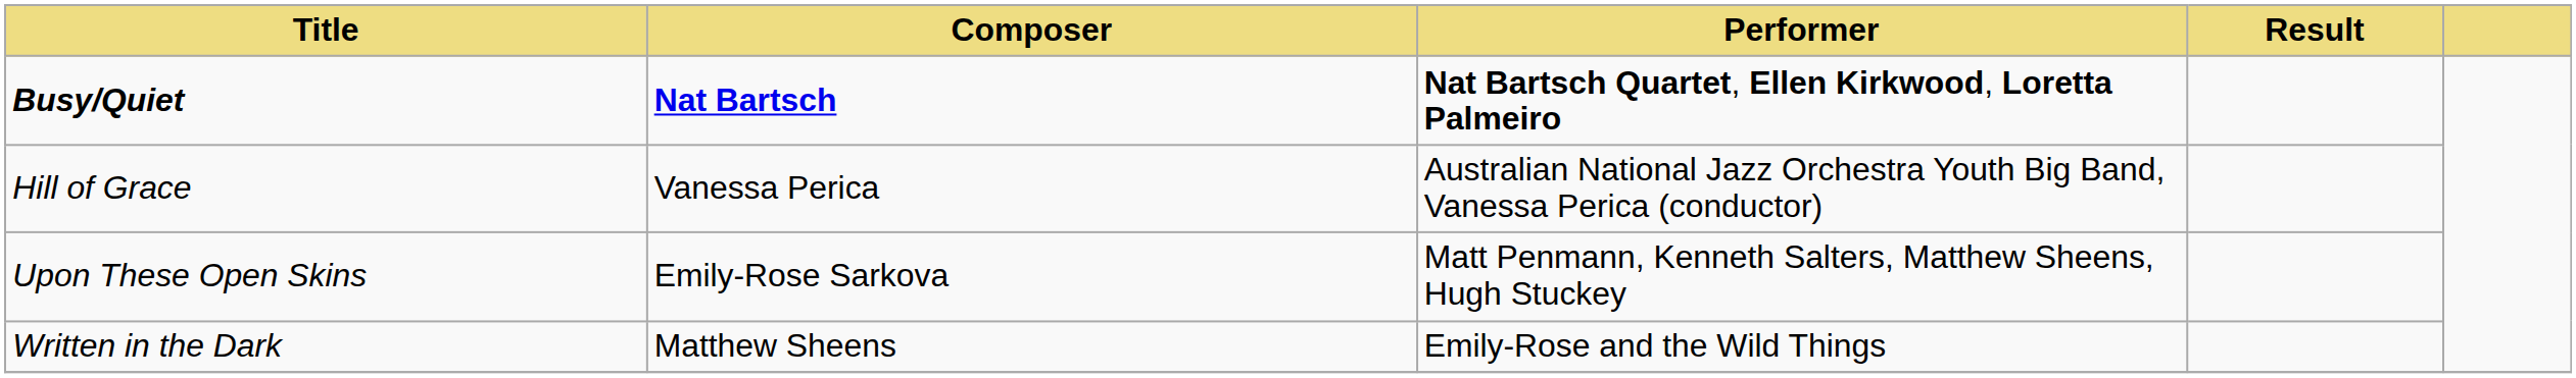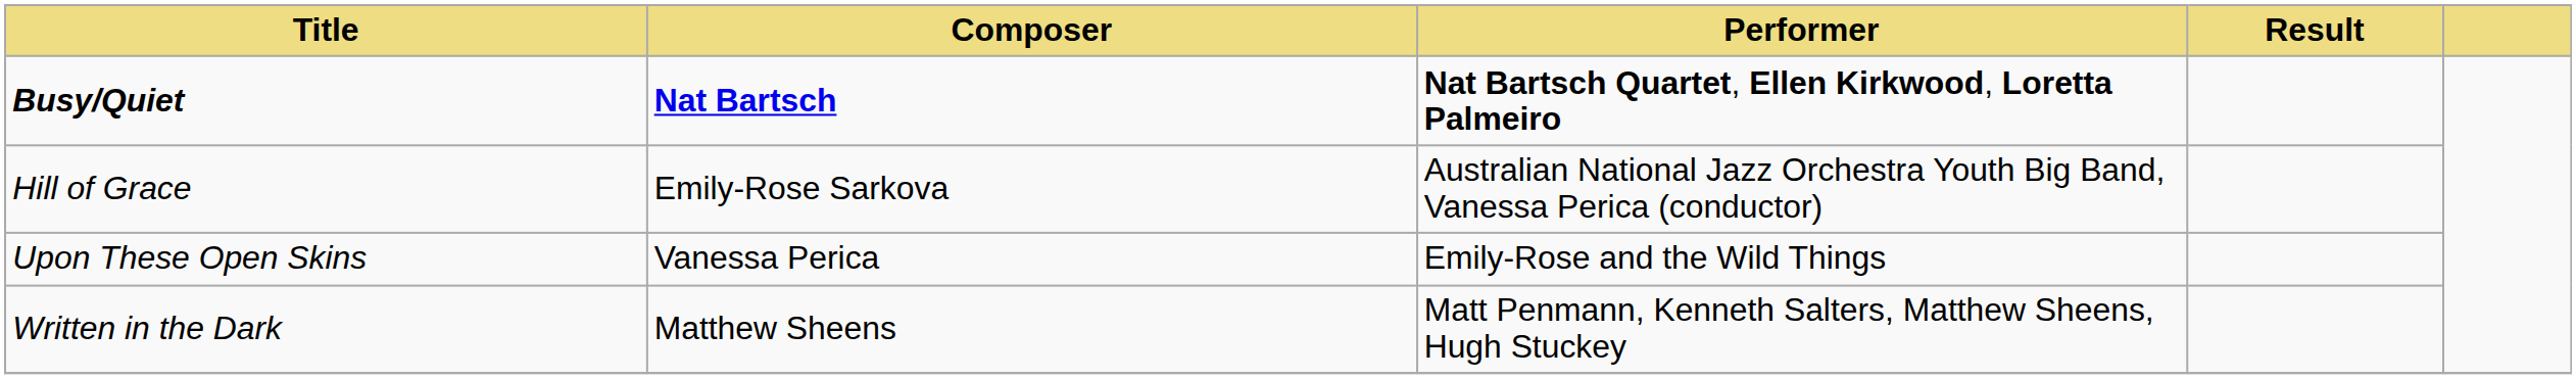 <table class="wikitable" width=100%>
 <tr>
 <th style="width:25%;background:#EEDD82;">Title</th>
 <th style="width:30%;background:#EEDD82;">Composer</th>
 <th style="width:30%;background:#EEDD82;">Performer</th>
 <th style="width:10%;background:#EEDD82;">Result</th>
 <th style="width:5%;background:#EEDD82;"></th>
 </tr>
 <tr>
 <td><strong><em>Busy/Quiet</em></strong></td>
 <td><strong><a href='#'>Nat Bartsch</a></strong></td>
 <td><strong>Nat Bartsch Quartet</strong>, <strong>Ellen Kirkwood</strong>, <strong>Loretta Palmeiro</strong></td>
 <td></td>
 <td rowspan="4"></td>
 </tr>
 <tr>
 <td><em>Hill of Grace</em></td>
-<td>Vanessa Perica</td>
+<td>Emily-Rose Sarkova</td>
 <td>Australian National Jazz Orchestra Youth Big Band, Vanessa Perica (conductor)</td>
 <td></td>
 </tr>
 <tr>
 <td><em>Upon These Open Skins</em></td>
-<td>Emily-Rose Sarkova</td>
-<td>Matt Penmann, Kenneth Salters, Matthew Sheens, Hugh Stuckey</td>
+<td>Vanessa Perica</td>
+<td>Emily-Rose and the Wild Things</td>
 <td></td>
 </tr>
 <tr>
 <td><em>Written in the Dark</em></td>
 <td>Matthew Sheens</td>
-<td>Emily-Rose and the Wild Things</td>
+<td>Matt Penmann, Kenneth Salters, Matthew Sheens, Hugh Stuckey</td>
 <td></td>
 </tr>
 <tr>
 </tr>
 </table>
